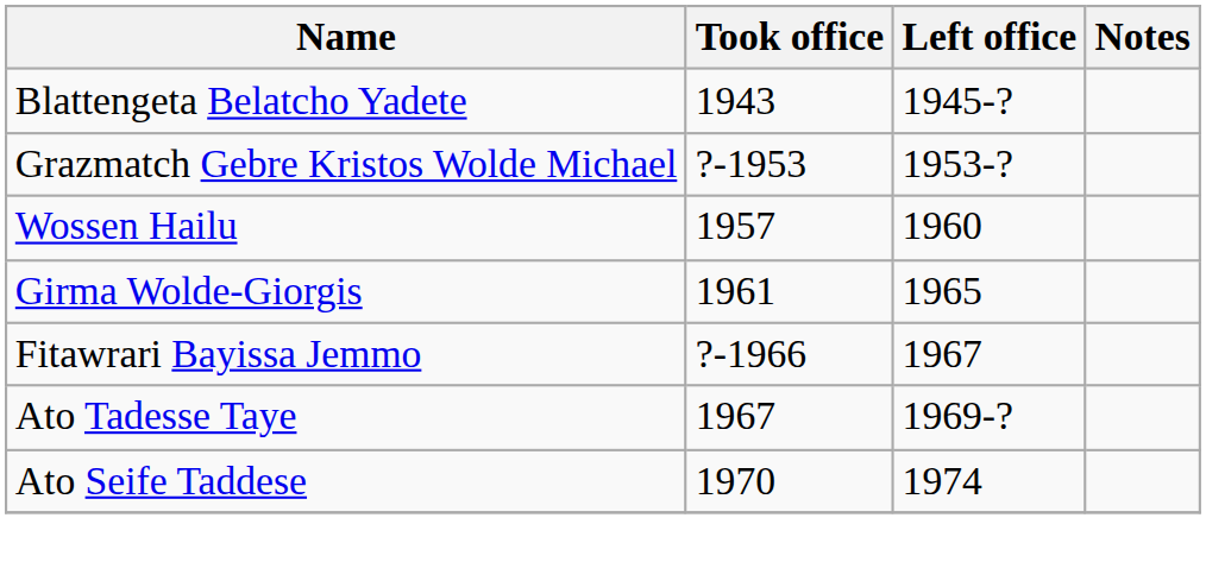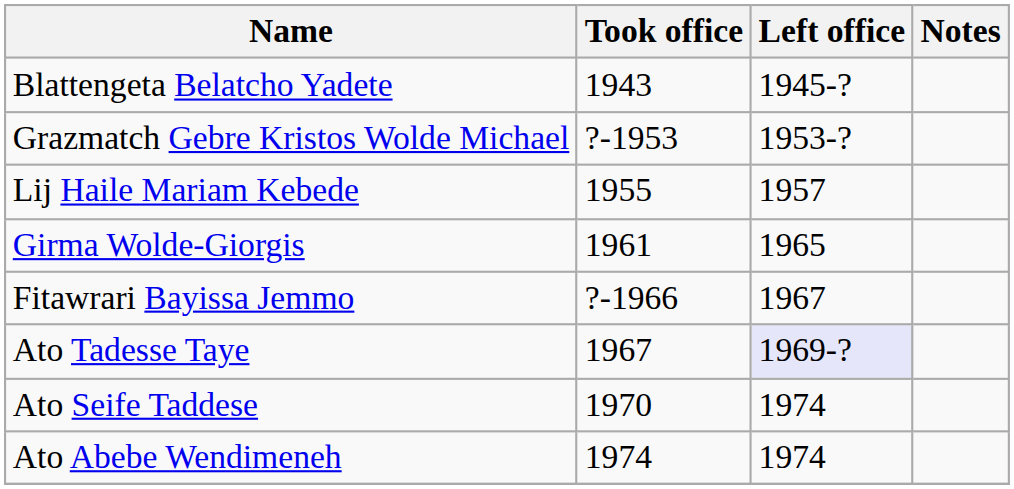 <table class="wikitable">
 <tr>
 <th>Name</th>
 <th>Took office</th>
 <th>Left office</th>
 <th>Notes</th>
 </tr>
 <tr>
 <td>Blattengeta <a href='#'>Belatcho Yadete</a></td>
 <td>1943</td>
 <td>1945-?</td>
 <td></td>
 </tr>
 <tr>
 <td>Grazmatch <a href='#'>Gebre Kristos Wolde Michael</a></td>
 <td>?-1953</td>
 <td>1953-?</td>
 <td></td>
 </tr>
 <tr>
-<td><a href='#'>Wossen Hailu</a></td>
+<td>Lij <a href='#'>Haile Mariam Kebede</a></td>
+<td>1955</td>
 <td>1957</td>
-<td>1960</td>
 <td></td>
 </tr>
 <tr>
 <td><a href='#'>Girma Wolde-Giorgis</a></td>
 <td>1961</td>
 <td>1965</td>
 <td></td>
 </tr>
 <tr>
 <td>Fitawrari <a href='#'>Bayissa Jemmo</a></td>
 <td>?-1966</td>
 <td>1967</td>
 <td></td>
 </tr>
 <tr>
 <td>Ato <a href='#'>Tadesse Taye</a></td>
 <td>1967</td>
-<td>1969-?</td>
+<td style="background: lavender;">1969-?</td>
 <td></td>
 </tr>
 <tr>
 <td>Ato <a href='#'>Seife Taddese</a></td>
 <td>1970</td>
 <td>1974</td>
 <td></td>
 </tr>
 <tr>
+<td>Ato <a href='#'>Abebe Wendimeneh</a></td>
+<td>1974</td>
+<td>1974</td>
+<td></td>
+</tr>
+<tr>
 </tr>
 </table>
